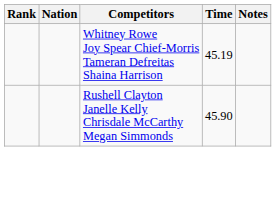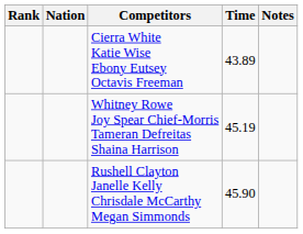 <table class="wikitable sortable" style="text-align:center">
 <tr>
 <th>Rank</th>
 <th>Nation</th>
 <th>Competitors</th>
 <th>Time</th>
 <th>Notes</th>
+</tr>
+<tr>
+<td></td>
+<td align=left></td>
+<td align=left><a href='#'>Cierra White</a><br><a href='#'>Katie Wise</a><br><a href='#'>Ebony Eutsey</a><br><a href='#'>Octavis Freeman</a></td>
+<td>43.89</td>
+<td></td>
 </tr>
 <tr>
 <td></td>
 <td align=left></td>
 <td align=left><a href='#'>Whitney Rowe</a><br><a href='#'>Joy Spear Chief-Morris</a><br><a href='#'>Tameran Defreitas</a><br><a href='#'>Shaina Harrison</a></td>
 <td>45.19</td>
 <td></td>
 </tr>
 <tr>
 <td></td>
 <td align=left></td>
 <td align=left><a href='#'>Rushell Clayton</a><br><a href='#'>Janelle Kelly</a><br><a href='#'>Chrisdale McCarthy</a><br><a href='#'>Megan Simmonds</a></td>
 <td>45.90</td>
 <td></td>
 </tr>
 </table>
